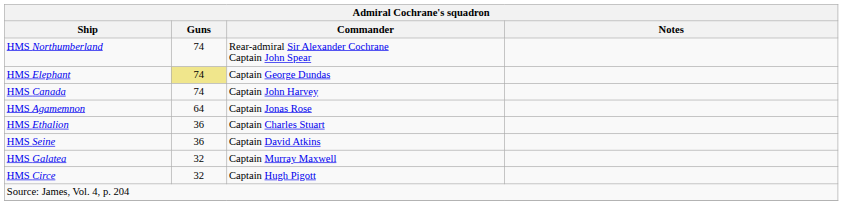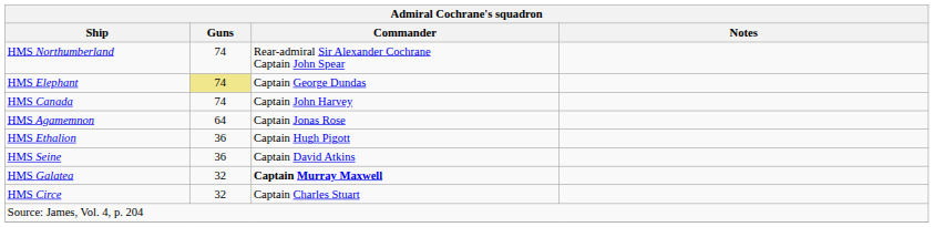 <table class="wikitable" width=100%>
 <tr valign="top">
 <th colspan="11" bgcolor="white">Admiral Cochrane's squadron</th>
 </tr>
 <tr valign="top"|- valign="top">
 <th width=15%; align= center>Ship</th>
 <th width=5%; align= center>Guns</th>
 <th width=25%; align= center>Commander</th>
 <th width=30%; align= center>Notes</th>
 </tr>
 <tr valign="top">
 <td align= left><a href='#'>HMS <em>Northumberland</em></a></td>
 <td align= center>74</td>
 <td align= left>Rear-admiral <a href='#'>Sir Alexander Cochrane</a><br> Captain <a href='#'>John Spear</a></td>
 <td align= left></td>
 </tr>
 <tr valign="top">
 <td align= left><a href='#'>HMS <em>Elephant</em></a></td>
 <td align= center style="background: khaki;">74</td>
 <td align= left>Captain <a href='#'>George Dundas</a></td>
 <td align= left></td>
 </tr>
 <tr valign="top">
 <td align= left><a href='#'>HMS <em>Canada</em></a></td>
 <td align= center>74</td>
 <td align= left>Captain <a href='#'>John Harvey</a></td>
 <td align= left></td>
 </tr>
 <tr valign="top">
 <td align= left><a href='#'>HMS <em>Agamemnon</em></a></td>
 <td align= center>64</td>
 <td align= left>Captain <a href='#'>Jonas Rose</a></td>
 <td align= left></td>
 </tr>
 <tr valign="top">
 <td align= left><a href='#'>HMS <em>Ethalion</em></a></td>
 <td align= center>36</td>
-<td align= left>Captain <a href='#'>Charles Stuart</a></td>
+<td align= left>Captain <a href='#'>Hugh Pigott</a></td>
 <td align= left></td>
 </tr>
 <tr valign="top">
 <td align= left><a href='#'>HMS <em>Seine</em></a></td>
 <td align= center>36</td>
 <td align= left>Captain <a href='#'>David Atkins</a></td>
 <td align= left></td>
 </tr>
 <tr valign="top">
 <td align= left><a href='#'>HMS <em>Galatea</em></a></td>
 <td align= center>32</td>
-<td align= left>Captain <a href='#'>Murray Maxwell</a></td>
+<td align= left><strong>Captain <a href='#'>Murray Maxwell</a></strong></td>
 <td align= left></td>
 </tr>
 <tr valign="top">
 <td align= left><a href='#'>HMS <em>Circe</em></a></td>
 <td align= center>32</td>
-<td align= left>Captain <a href='#'>Hugh Pigott</a></td>
+<td align= left>Captain <a href='#'>Charles Stuart</a></td>
 <td align= left></td>
 </tr>
 <tr valign="top">
 <td colspan="9" align="left">Source: James, Vol. 4, p. 204</td>
 </tr>
 <tr>
 </tr>
 </table>
